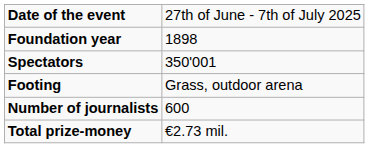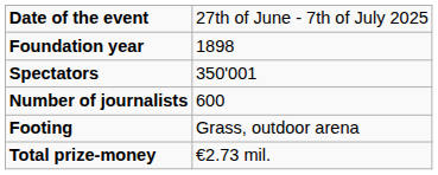 <table class="wikitable">
 <tr>
 <td><strong>Date of the event</strong></td>
 <td>27th of June - 7th of July 2025</td>
 </tr>
 <tr>
 <td><strong>Foundation year</strong></td>
 <td>1898</td>
 </tr>
 <tr>
 <td><strong>Spectators</strong></td>
 <td>350'001</td>
 </tr>
 <tr>
+<td><strong>Number of journalists</strong></td>
+<td>600</td>
+</tr>
+<tr>
 <td><strong>Footing</strong></td>
 <td>Grass, outdoor arena</td>
-</tr>
-<tr>
-<td><strong>Number of journalists</strong></td>
-<td>600</td>
 </tr>
 <tr>
 <td><strong>Total prize-money</strong></td>
 <td>€2.73 mil.</td>
 </tr>
 </table>
